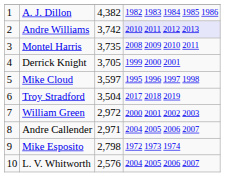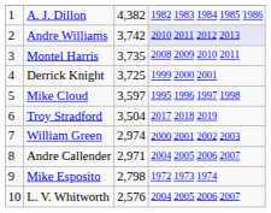 <table class="wikitable">
 <tr>
 </tr>
 <tr>
 <td>1</td>
 <td><a href='#'>A. J. Dillon</a></td>
 <td>4,382</td>
 <td style="font-size:80%;"><a href='#'>1982</a> <a href='#'>1983</a> <a href='#'>1984</a> <a href='#'>1985</a> <a href='#'>1986</a></td>
 </tr>
 <tr>
 <td>2</td>
 <td><a href='#'>Andre Williams</a></td>
 <td>3,742</td>
 <td style="background: lavender; font-size:80%;"><a href='#'>2010</a> <a href='#'>2011</a> <a href='#'>2012</a> <a href='#'>2013</a></td>
 </tr>
 <tr>
 <td>3</td>
 <td><a href='#'>Montel Harris</a></td>
 <td>3,735</td>
 <td style="font-size:80%;"><a href='#'>2008</a> <a href='#'>2009</a> <a href='#'>2010</a> <a href='#'>2011</a></td>
 </tr>
 <tr>
 <td>4</td>
 <td>Derrick Knight</td>
-<td>3,705</td>
+<td>3,725</td>
 <td style="font-size:80%;"><a href='#'>1999</a> <a href='#'>2000</a> <a href='#'>2001</a></td>
 </tr>
 <tr>
 <td>5</td>
 <td><a href='#'>Mike Cloud</a></td>
 <td>3,597</td>
 <td style="font-size:80%;"><a href='#'>1995</a> <a href='#'>1996</a> <a href='#'>1997</a> <a href='#'>1998</a></td>
 </tr>
 <tr>
 <td>6</td>
 <td><a href='#'>Troy Stradford</a></td>
 <td>3,504</td>
 <td style="font-size:80%;"><a href='#'>2017</a> <a href='#'>2018</a> <a href='#'>2019</a></td>
 </tr>
 <tr>
 <td>7</td>
 <td><a href='#'>William Green</a></td>
-<td>2,972</td>
+<td>2,974</td>
 <td style="font-size:80%;"><a href='#'>2000</a> <a href='#'>2001</a> <a href='#'>2002</a> <a href='#'>2003</a></td>
 </tr>
 <tr>
 <td>8</td>
 <td>Andre Callender</td>
 <td>2,971</td>
 <td style="font-size:80%;"><a href='#'>2004</a> <a href='#'>2005</a> <a href='#'>2006</a> <a href='#'>2007</a></td>
 </tr>
 <tr>
 <td>9</td>
 <td><a href='#'>Mike Esposito</a></td>
 <td>2,798</td>
 <td style="font-size:80%;"><a href='#'>1972</a> <a href='#'>1973</a> <a href='#'>1974</a></td>
 </tr>
 <tr>
 <td>10</td>
 <td>L. V. Whitworth</td>
 <td>2,576</td>
 <td style="font-size:80%;"><a href='#'>2004</a> <a href='#'>2005</a> <a href='#'>2006</a> <a href='#'>2007</a></td>
 </tr>
 </table>
